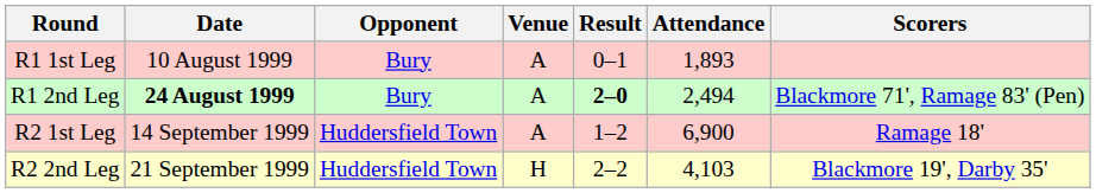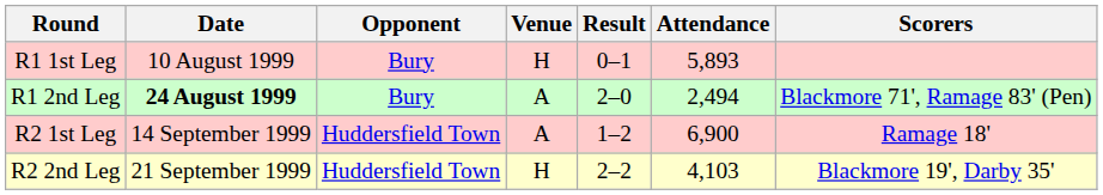 <table class= "wikitable " style="font-size:100%; text-align:center">
 <tr>
 <th>Round</th>
 <th>Date</th>
 <th>Opponent</th>
 <th>Venue</th>
 <th>Result</th>
 <th>Attendance</th>
 <th>Scorers</th>
 </tr>
 <tr style="background: #FFCCCC;">
 <td>R1 1st Leg</td>
 <td>10 August 1999</td>
 <td><a href='#'>Bury</a></td>
-<td>A</td>
+<td>H</td>
 <td>0–1</td>
-<td>1,893</td>
+<td>5,893</td>
 <td></td>
 </tr>
 <tr style="background: #CCFFCC;">
 <td>R1 2nd Leg</td>
 <td><strong>24 August 1999</strong></td>
 <td><a href='#'>Bury</a></td>
 <td>A</td>
-<td><strong>2–0</strong></td>
+<td>2–0</td>
 <td>2,494</td>
 <td><a href='#'>Blackmore</a> 71', <a href='#'>Ramage</a> 83' (Pen)</td>
 </tr>
 <tr style="background: #FFCCCC;">
 <td>R2 1st Leg</td>
 <td>14 September 1999</td>
 <td><a href='#'>Huddersfield Town</a></td>
 <td>A</td>
 <td>1–2</td>
 <td>6,900</td>
 <td><a href='#'>Ramage</a> 18'</td>
 </tr>
 <tr style="background: #FFFFCC;">
 <td>R2 2nd Leg</td>
 <td>21 September 1999</td>
 <td><a href='#'>Huddersfield Town</a></td>
 <td>H</td>
 <td>2–2</td>
 <td>4,103</td>
 <td><a href='#'>Blackmore</a> 19', <a href='#'>Darby</a> 35'</td>
 </tr>
 </table>
